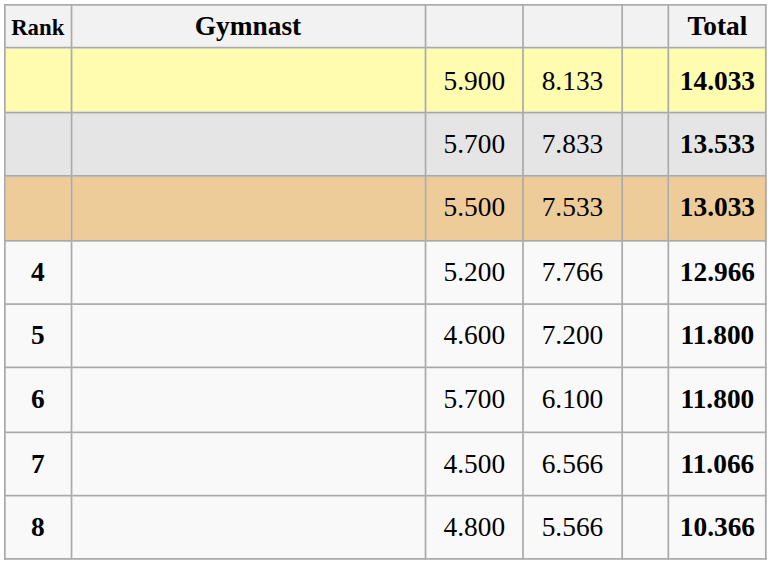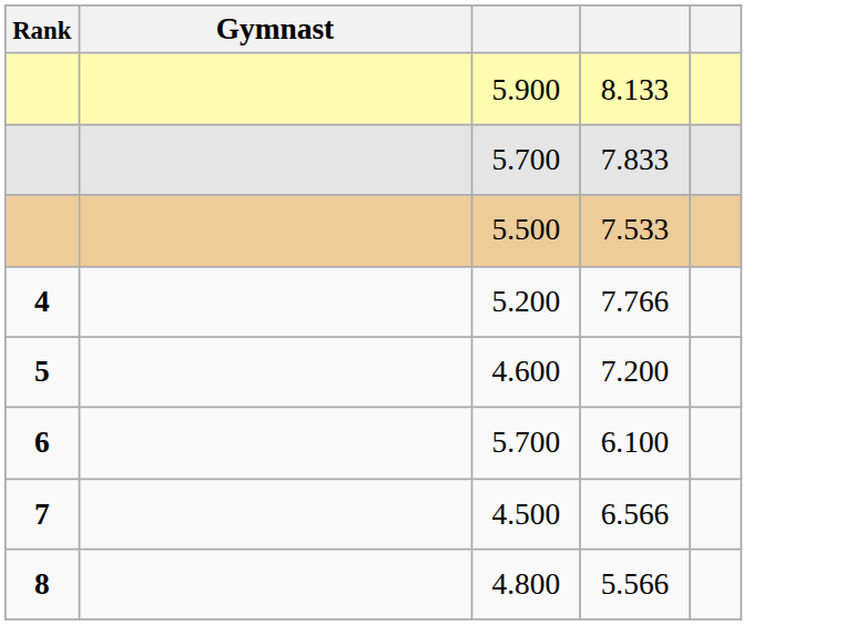 <table style="text-align:center;" class="wikitable sortable">
 <tr>
 <th scope="col" style="width:15px;"><small>Rank</small></th>
 <th scope="col" style="width:200px;">Gymnast</th>
 <th scope="col" style="width:50px;"><small></small></th>
 <th scope="col" style="width:50px;"><small></small></th>
 <th scope="col" style="width:20px;"><small></small></th>
-<th scope="col" style="width:50px;">Total</th>
 </tr>
 <tr style="background:#fffcaf;">
 <td scope="row" style="text-align:center"><strong></strong></td>
 <td style="height:30px; text-align:left;"></td>
 <td>5.900</td>
 <td>8.133</td>
 <td></td>
-<td><strong>14.033</strong></td>
 </tr>
 <tr style="background:#e5e5e5;">
 <td scope="row" style="text-align:center"><strong></strong></td>
 <td style="height:30px; text-align:left;"></td>
 <td>5.700</td>
 <td>7.833</td>
 <td></td>
-<td><strong>13.533</strong></td>
 </tr>
 <tr style="background:#ec9;">
 <td scope="row" style="text-align:center"><strong></strong></td>
 <td style="height:30px; text-align:left;"></td>
 <td>5.500</td>
 <td>7.533</td>
 <td></td>
-<td><strong>13.033</strong></td>
 </tr>
 <tr>
 <td scope="row" style="text-align:center"><strong>4</strong></td>
 <td style="height:30px; text-align:left;"></td>
 <td>5.200</td>
 <td>7.766</td>
 <td></td>
-<td><strong>12.966</strong></td>
 </tr>
 <tr>
 <td scope="row" style="text-align:center"><strong>5</strong></td>
 <td style="height:30px; text-align:left;"></td>
 <td>4.600</td>
 <td>7.200</td>
 <td></td>
-<td><strong>11.800</strong></td>
 </tr>
 <tr>
 <td scope="row" style="text-align:center"><strong>6</strong></td>
 <td style="height:30px; text-align:left;"></td>
 <td>5.700</td>
 <td>6.100</td>
 <td></td>
-<td><strong>11.800</strong></td>
 </tr>
 <tr>
 <td scope="row" style="text-align:center"><strong>7</strong></td>
 <td style="height:30px; text-align:left;"></td>
 <td>4.500</td>
 <td>6.566</td>
 <td></td>
-<td><strong>11.066</strong></td>
 </tr>
 <tr>
 <td scope="row" style="text-align:center"><strong>8</strong></td>
 <td style="height:30px; text-align:left;"></td>
 <td>4.800</td>
 <td>5.566</td>
 <td></td>
-<td><strong>10.366</strong></td>
 </tr>
 </table>
